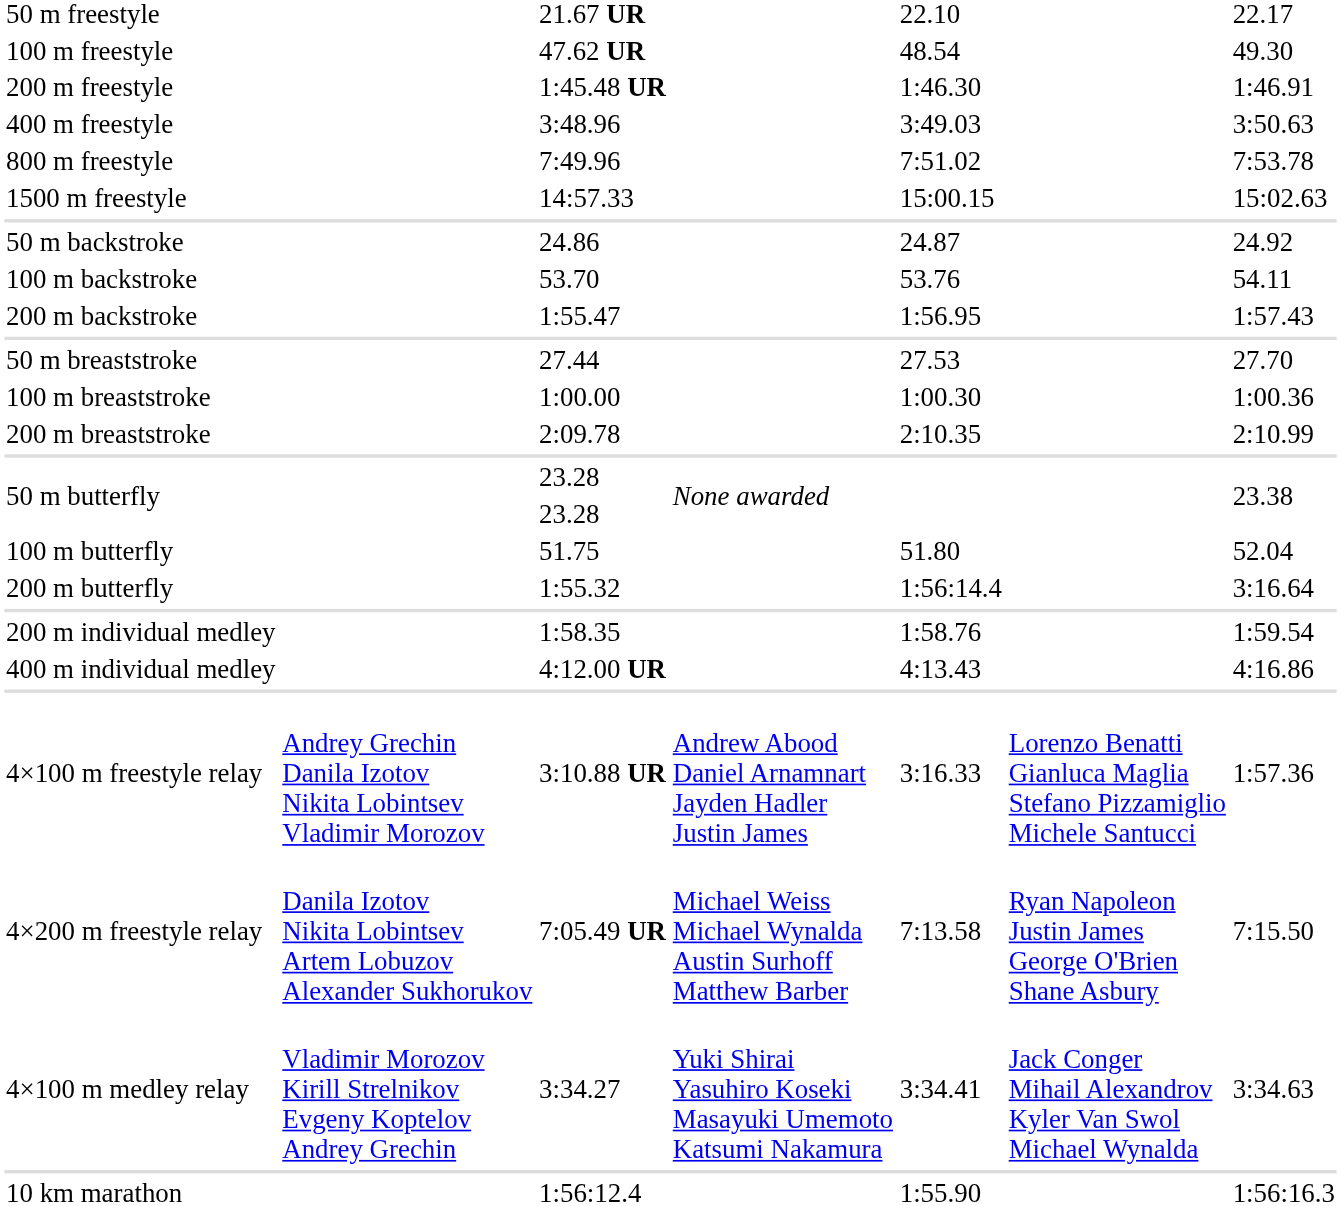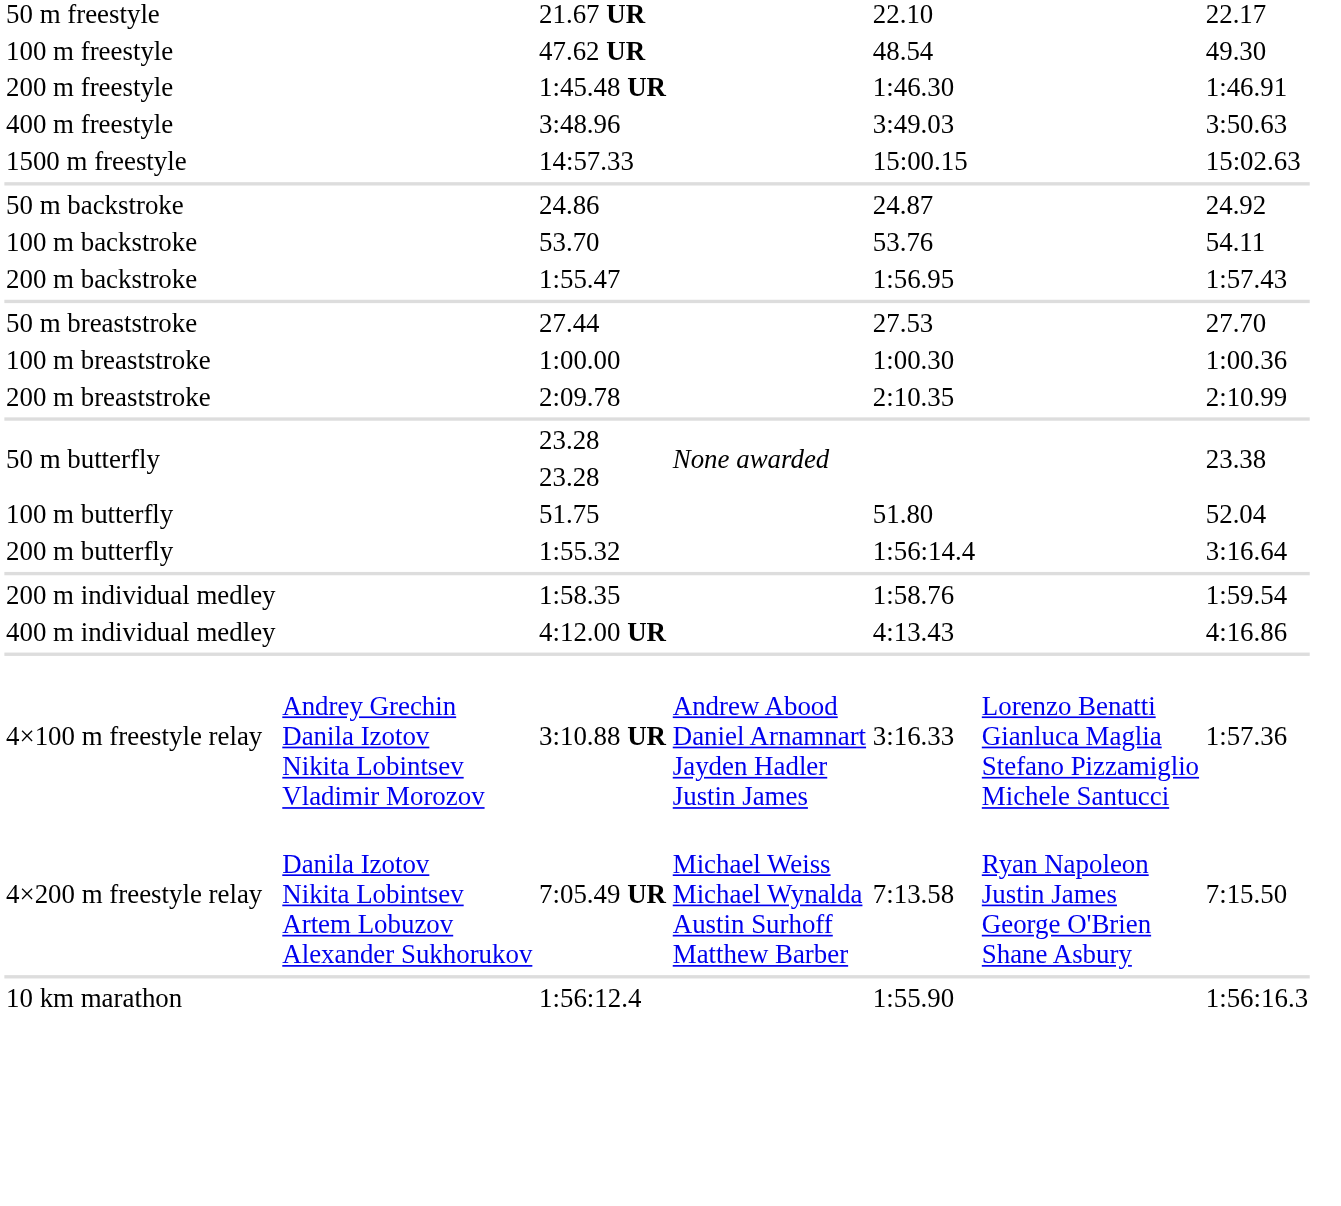 <table>
 <tr>
 <td>50 m freestyle<br></td>
 <td></td>
 <td>21.67 <strong>UR</strong></td>
 <td></td>
 <td>22.10</td>
 <td></td>
 <td>22.17</td>
 </tr>
 <tr>
 <td>100 m freestyle<br></td>
 <td></td>
 <td>47.62 <strong>UR</strong></td>
 <td></td>
 <td>48.54</td>
 <td></td>
 <td>49.30</td>
 </tr>
 <tr>
 <td>200 m freestyle<br></td>
 <td></td>
 <td>1:45.48 <strong>UR</strong></td>
 <td></td>
 <td>1:46.30</td>
 <td></td>
 <td>1:46.91</td>
 </tr>
 <tr>
 <td>400 m freestyle<br></td>
 <td></td>
 <td>3:48.96</td>
 <td></td>
 <td>3:49.03</td>
 <td></td>
 <td>3:50.63</td>
-</tr>
-<tr>
-<td>800 m freestyle<br></td>
-<td></td>
-<td>7:49.96</td>
-<td></td>
-<td>7:51.02</td>
-<td></td>
-<td>7:53.78</td>
 </tr>
 <tr>
 <td>1500 m freestyle<br></td>
 <td></td>
 <td>14:57.33</td>
 <td></td>
 <td>15:00.15</td>
 <td></td>
 <td>15:02.63</td>
 </tr>
 <tr bgcolor=#DDDDDD>
 <td colspan=7></td>
 </tr>
 <tr>
 <td>50 m backstroke<br></td>
 <td></td>
 <td>24.86</td>
 <td></td>
 <td>24.87</td>
 <td></td>
 <td>24.92</td>
 </tr>
 <tr>
 <td>100 m backstroke<br></td>
 <td></td>
 <td>53.70</td>
 <td></td>
 <td>53.76</td>
 <td></td>
 <td>54.11</td>
 </tr>
 <tr>
 <td>200 m backstroke<br></td>
 <td></td>
 <td>1:55.47</td>
 <td></td>
 <td>1:56.95</td>
 <td></td>
 <td>1:57.43</td>
 </tr>
 <tr bgcolor=#DDDDDD>
 <td colspan=7></td>
 </tr>
 <tr>
 <td>50 m breaststroke<br></td>
 <td></td>
 <td>27.44</td>
 <td></td>
 <td>27.53</td>
 <td></td>
 <td>27.70</td>
 </tr>
 <tr>
 <td>100 m breaststroke<br></td>
 <td></td>
 <td>1:00.00</td>
 <td></td>
 <td>1:00.30</td>
 <td></td>
 <td>1:00.36</td>
 </tr>
 <tr>
 <td>200 m breaststroke<br></td>
 <td></td>
 <td>2:09.78</td>
 <td></td>
 <td>2:10.35</td>
 <td></td>
 <td>2:10.99</td>
 </tr>
 <tr bgcolor=#DDDDDD>
 <td colspan=7></td>
 </tr>
 <tr>
 <td rowspan="2">50 m butterfly<br></td>
 <td></td>
 <td>23.28</td>
 <td rowspan="2"><em>None awarded</em></td>
 <td rowspan="2"></td>
 <td rowspan="2"></td>
 <td rowspan="2">23.38</td>
 </tr>
 <tr>
 <td></td>
 <td>23.28</td>
 </tr>
 <tr>
 <td>100 m butterfly<br></td>
 <td></td>
 <td>51.75</td>
 <td></td>
 <td>51.80</td>
 <td></td>
 <td>52.04</td>
 </tr>
 <tr>
 <td>200 m butterfly<br></td>
 <td></td>
 <td>1:55.32</td>
 <td></td>
 <td>1:56:14.4</td>
 <td></td>
 <td>3:16.64</td>
 </tr>
 <tr bgcolor=#DDDDDD>
 <td colspan=7></td>
 </tr>
 <tr>
 <td>200 m individual medley<br></td>
 <td></td>
 <td>1:58.35</td>
 <td></td>
 <td>1:58.76</td>
 <td></td>
 <td>1:59.54</td>
 </tr>
 <tr>
 <td>400 m individual medley<br></td>
 <td></td>
 <td>4:12.00 <strong>UR</strong></td>
 <td></td>
 <td>4:13.43</td>
 <td></td>
 <td>4:16.86</td>
 </tr>
 <tr bgcolor=#DDDDDD>
 <td colspan=7></td>
 </tr>
 <tr>
 <td>4×100 m freestyle relay<br></td>
 <td><br><a href='#'>Andrey Grechin</a><br><a href='#'>Danila Izotov</a><br><a href='#'>Nikita Lobintsev</a><br><a href='#'>Vladimir Morozov</a></td>
 <td>3:10.88 <strong>UR</strong></td>
 <td><br><a href='#'>Andrew Abood</a><br><a href='#'>Daniel Arnamnart</a><br><a href='#'>Jayden Hadler</a><br><a href='#'>Justin James</a></td>
 <td>3:16.33</td>
 <td><br><a href='#'>Lorenzo Benatti</a><br><a href='#'>Gianluca Maglia</a><br><a href='#'>Stefano Pizzamiglio</a><br><a href='#'>Michele Santucci</a></td>
 <td>1:57.36</td>
 </tr>
 <tr>
 <td>4×200 m freestyle relay<br></td>
 <td><br><a href='#'>Danila Izotov</a><br><a href='#'>Nikita Lobintsev</a><br><a href='#'>Artem Lobuzov</a><br><a href='#'>Alexander Sukhorukov</a></td>
 <td>7:05.49 <strong>UR</strong></td>
 <td><br><a href='#'>Michael Weiss</a><br><a href='#'>Michael Wynalda</a><br><a href='#'>Austin Surhoff</a><br><a href='#'>Matthew Barber</a></td>
 <td>7:13.58</td>
 <td><br><a href='#'>Ryan Napoleon</a><br><a href='#'>Justin James</a><br><a href='#'>George O'Brien</a><br><a href='#'>Shane Asbury</a></td>
 <td>7:15.50</td>
 </tr>
-<tr>
-<td>4×100 m medley relay<br></td>
-<td><br><a href='#'>Vladimir Morozov</a><br><a href='#'>Kirill Strelnikov</a><br><a href='#'>Evgeny Koptelov</a><br><a href='#'>Andrey Grechin</a></td>
-<td>3:34.27</td>
-<td><br><a href='#'>Yuki Shirai</a><br><a href='#'>Yasuhiro Koseki</a><br><a href='#'>Masayuki Umemoto</a><br><a href='#'>Katsumi Nakamura</a></td>
-<td>3:34.41</td>
-<td><br><a href='#'>Jack Conger</a><br><a href='#'>Mihail Alexandrov</a><br><a href='#'>Kyler Van Swol</a><br><a href='#'>Michael Wynalda</a></td>
-<td>3:34.63</td>
-</tr>
 <tr bgcolor=#DDDDDD>
 <td colspan=7></td>
 </tr>
 <tr>
 <td>10 km marathon<br></td>
 <td></td>
 <td>1:56:12.4</td>
 <td></td>
 <td>1:55.90</td>
 <td></td>
 <td>1:56:16.3</td>
 </tr>
 </table>
